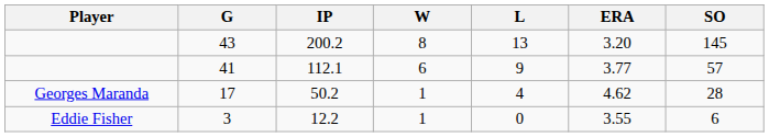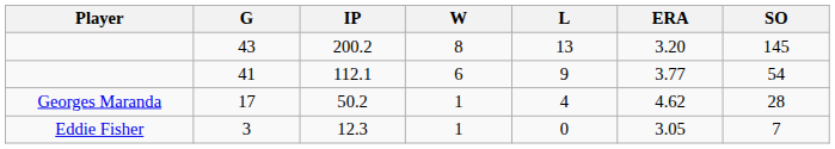 <table class="wikitable sortable">
 <tr>
 <th bgcolor="#DDDDFF" width="16%">Player</th>
 <th bgcolor="#DDDDFF" width="9%">G</th>
 <th bgcolor="#DDDDFF" width="9%">IP</th>
 <th bgcolor="#DDDDFF" width="9%">W</th>
 <th bgcolor="#DDDDFF" width="9%">L</th>
 <th bgcolor="#DDDDFF" width="9%">ERA</th>
 <th bgcolor="#DDDDFF" width="9%">SO</th>
 </tr>
 <tr align="center">
 <td></td>
 <td>43</td>
 <td>200.2</td>
 <td>8</td>
 <td>13</td>
 <td>3.20</td>
 <td>145</td>
 </tr>
 <tr align="center">
 <td></td>
 <td>41</td>
 <td>112.1</td>
 <td>6</td>
 <td>9</td>
 <td>3.77</td>
-<td>57</td>
+<td>54</td>
 </tr>
 <tr align="center">
 <td><a href='#'>Georges Maranda</a></td>
 <td>17</td>
 <td>50.2</td>
 <td>1</td>
 <td>4</td>
 <td>4.62</td>
 <td>28</td>
 </tr>
 <tr align="center">
 <td><a href='#'>Eddie Fisher</a></td>
 <td>3</td>
-<td>12.2</td>
+<td>12.3</td>
 <td>1</td>
 <td>0</td>
-<td>3.55</td>
-<td>6</td>
+<td>3.05</td>
+<td>7</td>
 </tr>
 </table>
